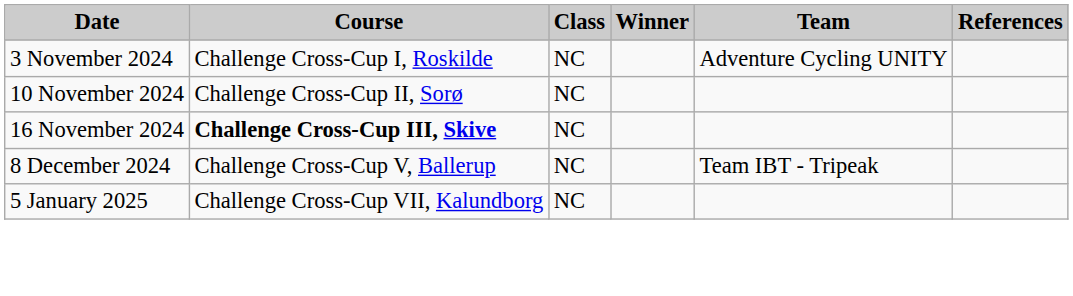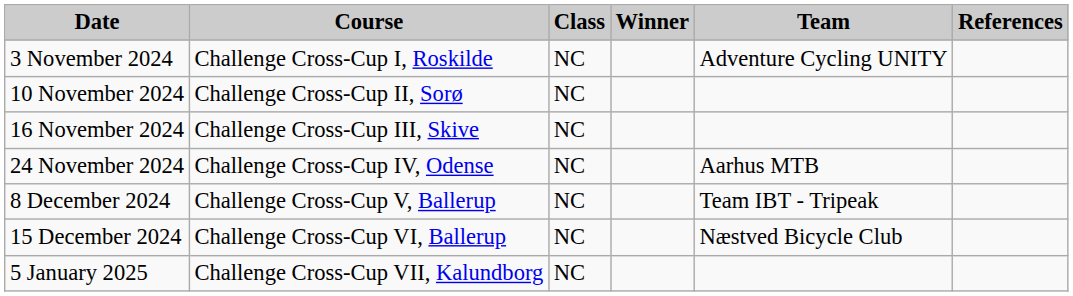 <table class="wikitable sortable alternance ">
 <tr>
 <th scope="col" style="background-color:#CCCCCC;">Date</th>
 <th scope="col" style="background-color:#CCCCCC;">Course</th>
 <th scope="col" style="background-color:#CCCCCC;">Class</th>
 <th scope="col" style="background-color:#CCCCCC;">Winner</th>
 <th scope="col" style="background-color:#CCCCCC;">Team</th>
 <th scope="col" style="background-color:#CCCCCC;">References</th>
 </tr>
 <tr>
 <td>3 November 2024</td>
 <td> Challenge Cross-Cup I, <a href='#'>Roskilde</a></td>
 <td>NC</td>
 <td></td>
 <td>Adventure Cycling UNITY</td>
 <td></td>
 </tr>
 <tr>
 <td>10 November 2024</td>
 <td> Challenge Cross-Cup II, <a href='#'>Sorø</a></td>
 <td>NC</td>
 <td></td>
 <td></td>
 <td></td>
 </tr>
 <tr>
 <td>16 November 2024</td>
-<td><strong> Challenge Cross-Cup III, <a href='#'>Skive</a></strong></td>
+<td> Challenge Cross-Cup III, <a href='#'>Skive</a></td>
 <td>NC</td>
 <td></td>
 <td></td>
+<td></td>
+</tr>
+<tr>
+<td>24 November 2024</td>
+<td> Challenge Cross-Cup IV, <a href='#'>Odense</a></td>
+<td>NC</td>
+<td></td>
+<td>Aarhus MTB</td>
 <td></td>
 </tr>
 <tr>
 <td>8 December 2024</td>
 <td> Challenge Cross-Cup V, <a href='#'>Ballerup</a></td>
 <td>NC</td>
 <td></td>
 <td>Team IBT - Tripeak</td>
 <td></td>
 </tr>
 <tr>
+<td>15 December 2024</td>
+<td> Challenge Cross-Cup VI, <a href='#'>Ballerup</a></td>
+<td>NC</td>
+<td></td>
+<td>Næstved Bicycle Club</td>
+<td></td>
+</tr>
+<tr>
 <td>5 January 2025</td>
 <td> Challenge Cross-Cup VII, <a href='#'>Kalundborg</a></td>
 <td>NC</td>
 <td></td>
 <td></td>
 <td></td>
 </tr>
 </table>
